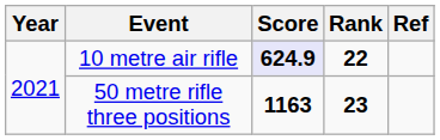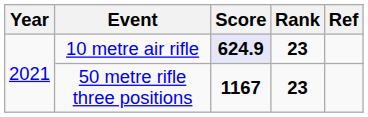 <table class="wikitable sortable" width=45% style="font-size:90%; text-align:center;">
 <tr>
 <th>Year</th>
 <th>Event</th>
 <th>Score</th>
 <th>Rank</th>
 <th>Ref</th>
 </tr>
 <tr>
 <td rowspan=2 align="center"><a href='#'>2021</a></td>
 <td align=center><a href='#'>10 metre air rifle</a></td>
 <td style="background: lavender;"><strong>624.9</strong></td>
-<td><strong>22</strong></td>
+<td><strong>23</strong></td>
 <td></td>
 </tr>
 <tr>
 <td align=center><a href='#'>50 metre rifle three positions</a></td>
-<td><strong>1163</strong></td>
+<td><strong>1167</strong></td>
 <td><strong>23</strong></td>
 <td></td>
 </tr>
 </table>
